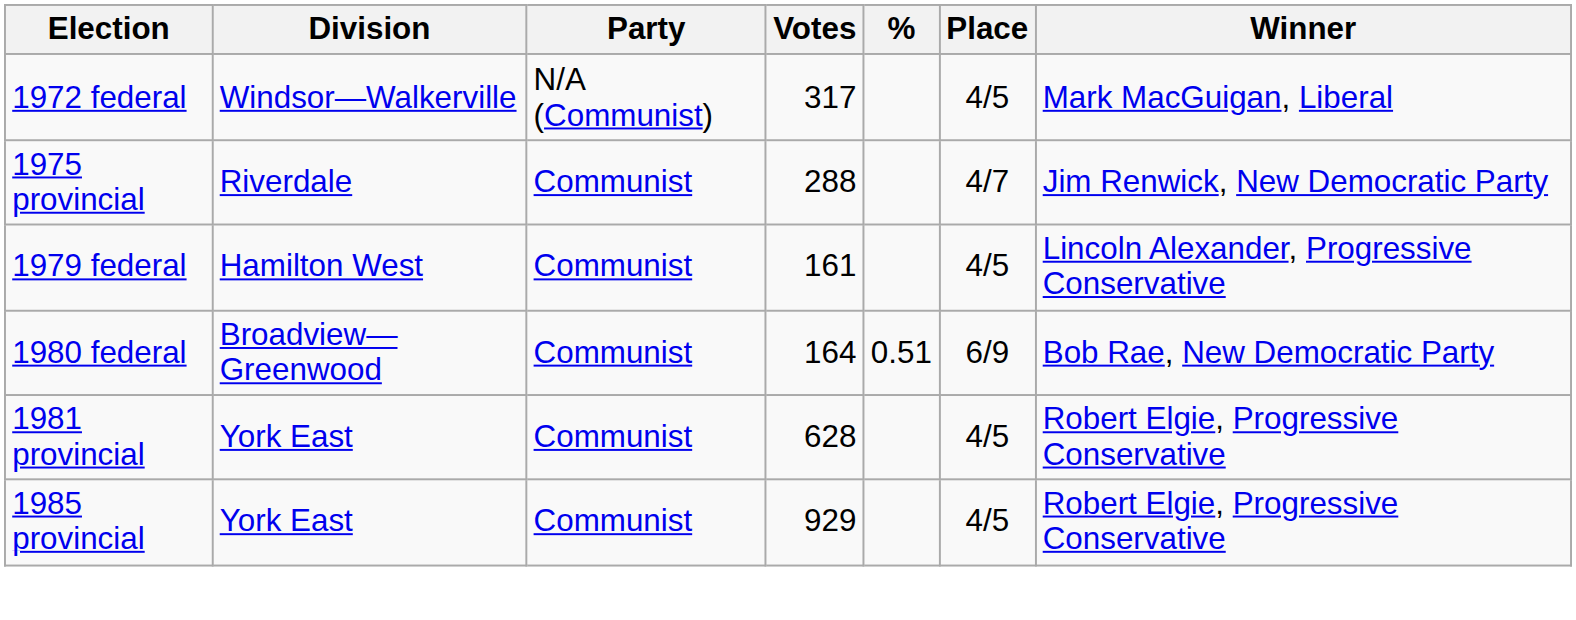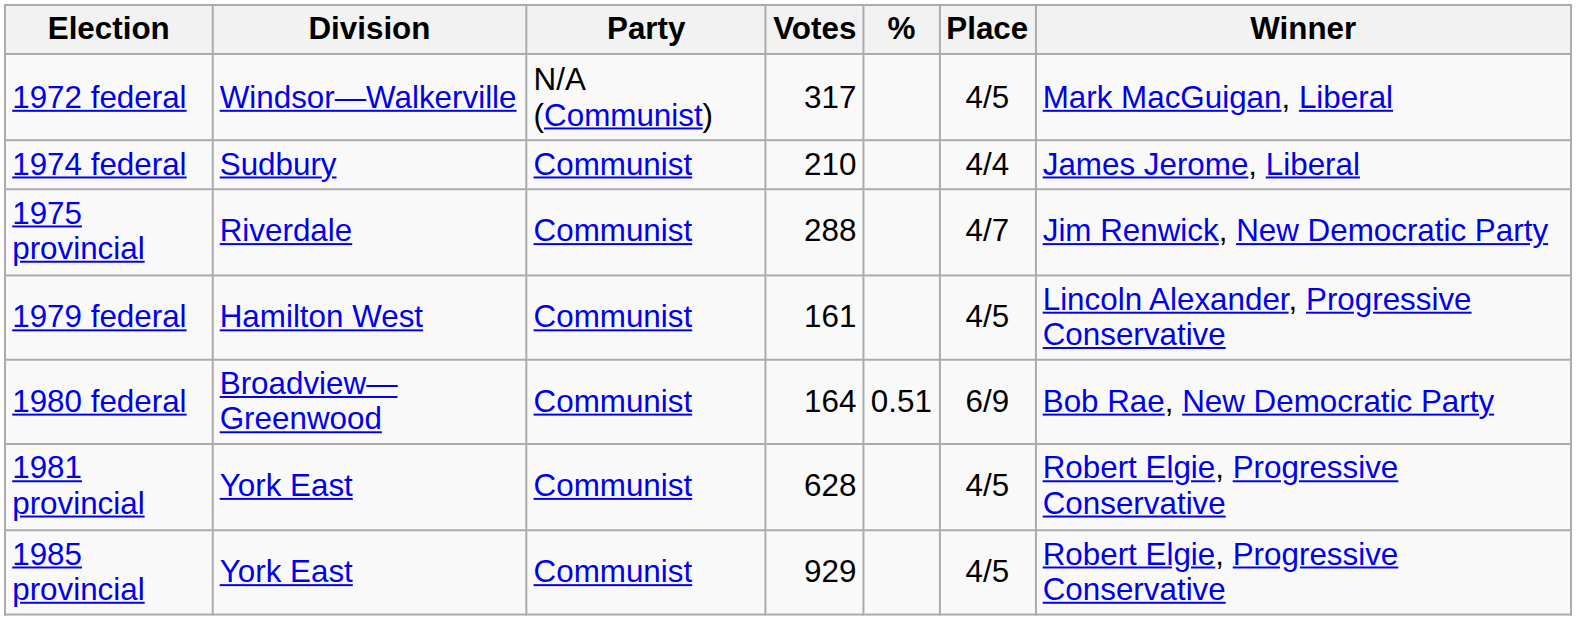 <table class="wikitable" width="800">
 <tr>
 <th align="left">Election</th>
 <th align="left">Division</th>
 <th align="left">Party</th>
 <th align="right">Votes</th>
 <th align="right">%</th>
 <th align="center">Place</th>
 <th align="center">Winner</th>
 </tr>
 <tr>
 <td align="left"><a href='#'>1972 federal</a></td>
 <td align="left"><a href='#'>Windsor—Walkerville</a></td>
 <td align="left">N/A (<a href='#'>Communist</a>)</td>
 <td align="right">317</td>
 <td align="right"></td>
 <td align="center">4/5</td>
 <td align="left"><a href='#'>Mark MacGuigan</a>, <a href='#'>Liberal</a></td>
+</tr>
+<tr>
+<td align="left"><a href='#'>1974 federal</a></td>
+<td align="left"><a href='#'>Sudbury</a></td>
+<td align="left"><a href='#'>Communist</a></td>
+<td align="right">210</td>
+<td align="right"></td>
+<td align="center">4/4</td>
+<td align="left"><a href='#'>James Jerome</a>, <a href='#'>Liberal</a></td>
 </tr>
 <tr>
 <td align="left"><a href='#'>1975 provincial</a></td>
 <td align="left"><a href='#'>Riverdale</a></td>
 <td align="left"><a href='#'>Communist</a></td>
 <td align="right">288</td>
 <td align="right"></td>
 <td align="center">4/7</td>
 <td align="left"><a href='#'>Jim Renwick</a>, <a href='#'>New Democratic Party</a></td>
 </tr>
 <tr>
 <td align="left"><a href='#'>1979 federal</a></td>
 <td align="left"><a href='#'>Hamilton West</a></td>
 <td align="left"><a href='#'>Communist</a></td>
 <td align="right">161</td>
 <td align="right"></td>
 <td align="center">4/5</td>
 <td align="left"><a href='#'>Lincoln Alexander</a>, <a href='#'>Progressive Conservative</a></td>
 </tr>
 <tr>
 <td align="left"><a href='#'>1980 federal</a></td>
 <td align="left"><a href='#'>Broadview—Greenwood</a></td>
 <td align="left"><a href='#'>Communist</a></td>
 <td align="right">164</td>
 <td align="right">0.51</td>
 <td align="center">6/9</td>
 <td align="left"><a href='#'>Bob Rae</a>, <a href='#'>New Democratic Party</a></td>
 </tr>
 <tr>
 <td align="left"><a href='#'>1981 provincial</a></td>
 <td align="left"><a href='#'>York East</a></td>
 <td align="left"><a href='#'>Communist</a></td>
 <td align="right">628</td>
 <td align="right"></td>
 <td align="center">4/5</td>
 <td align="left"><a href='#'>Robert Elgie</a>, <a href='#'>Progressive Conservative</a></td>
 </tr>
 <tr>
 <td align="left"><a href='#'>1985 provincial</a></td>
 <td align="left"><a href='#'>York East</a></td>
 <td align="left"><a href='#'>Communist</a></td>
 <td align="right">929</td>
 <td align="right"></td>
 <td align="center">4/5</td>
 <td align="left"><a href='#'>Robert Elgie</a>, <a href='#'>Progressive Conservative</a></td>
 </tr>
 </table>
